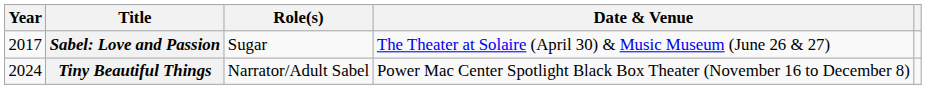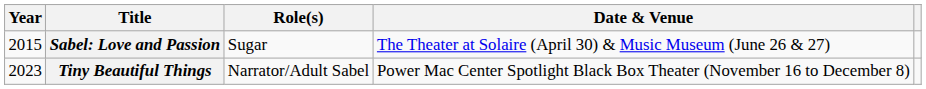 <table class="wikitable plainrowheaders sortable">
 <tr>
 <th scope="col">Year</th>
 <th scope="col">Title</th>
 <th scope="col">Role(s)</th>
 <th scope="col">Date & Venue</th>
 <th scope="col" class="unsortable"></th>
 </tr>
 <tr>
-<td>2017</td>
+<td>2015</td>
 <th scope=row><em>Sabel: Love and Passion</em></th>
 <td>Sugar</td>
 <td><a href='#'>The Theater at Solaire</a> (April 30) & <a href='#'>Music Museum</a> (June 26 & 27)</td>
 <td></td>
 </tr>
 <tr>
-<td>2024</td>
+<td>2023</td>
 <th scope=row><em>Tiny Beautiful Things</em></th>
 <td>Narrator/Adult Sabel</td>
 <td>Power Mac Center Spotlight Black Box Theater (November 16 to December 8)</td>
 <td></td>
 </tr>
 </table>
